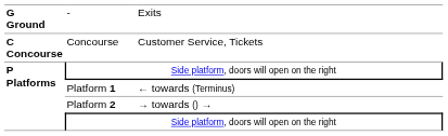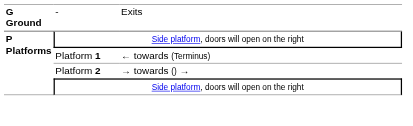 <table table border=0 cellspacing=0 cellpadding=3>
 <tr>
 <td style="border-bottom:solid 1px gray;border-top:solid 1px gray;" width=50 valign=top><strong>G<br>Ground</strong></td>
 <td style="border-top:solid 1px gray;border-bottom:solid 1px gray;" width=100 valign=top>-</td>
 <td style="border-top:solid 1px gray;border-bottom:solid 1px gray;" width=450 valign=top>Exits</td>
-</tr>
-<tr>
-<td valign=top><strong>C<br>Concourse</strong></td>
-<td valign=top>Concourse</td>
-<td valign=top>Customer Service, Tickets</td>
 </tr>
 <tr>
 <td style="border-top:solid 1px gray;border-bottom:solid 1px gray;" rowspan=4 valign=top><strong>P<br>Platforms</strong></td>
 <td style="border-top:solid 1px gray;border-right:solid 2px black;border-left:solid 2px black;border-bottom:solid 2px black;text-align:center;" colspan=2><small><a href='#'>Side platform</a>, doors will open on the right</small></td>
 </tr>
 <tr>
 <td style="border-bottom:solid 1px gray;">Platform <span><strong>1</strong></span></td>
 <td style="border-bottom:solid 1px gray;">←  towards  <small>(Terminus)</small></td>
 </tr>
 <tr>
 <td>Platform <span><strong>2</strong></span></td>
 <td><span>→</span>  towards  <small>()</small> →</td>
 </tr>
 <tr>
 <td style="border-bottom:solid 1px gray;border-top:solid 2px black;border-right:solid 2px black;border-left:solid 2px black;text-align:center;" colspan=2><small><a href='#'>Side platform</a>, doors will open on the right </small></td>
 </tr>
 </table>
